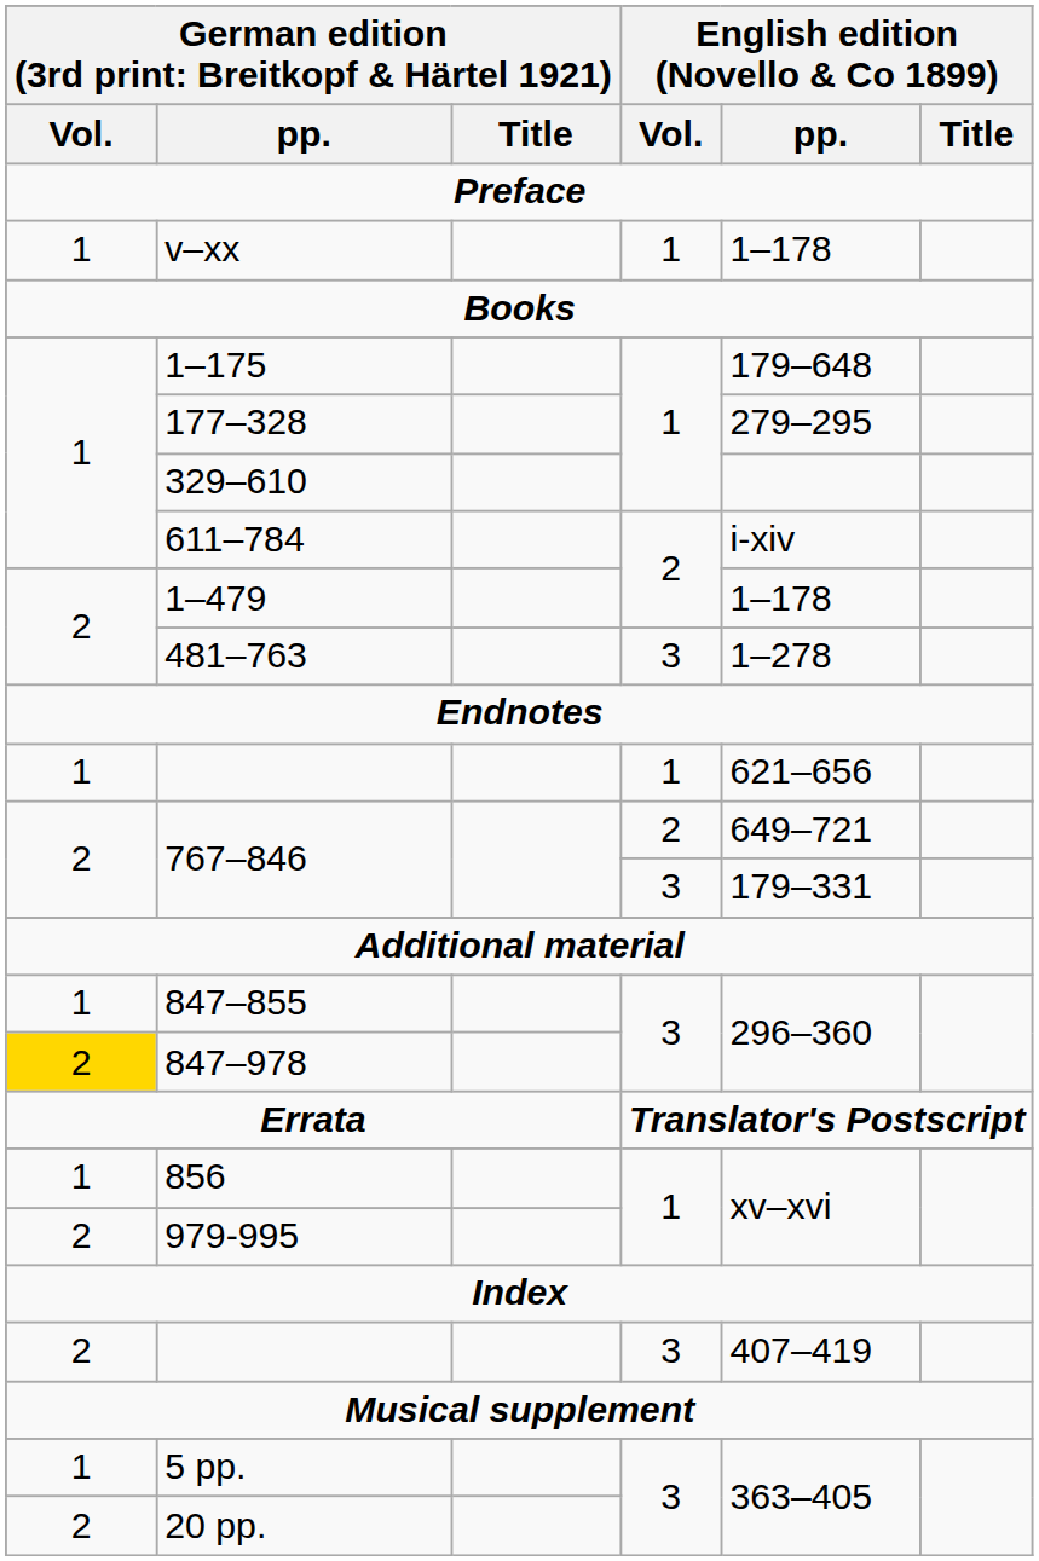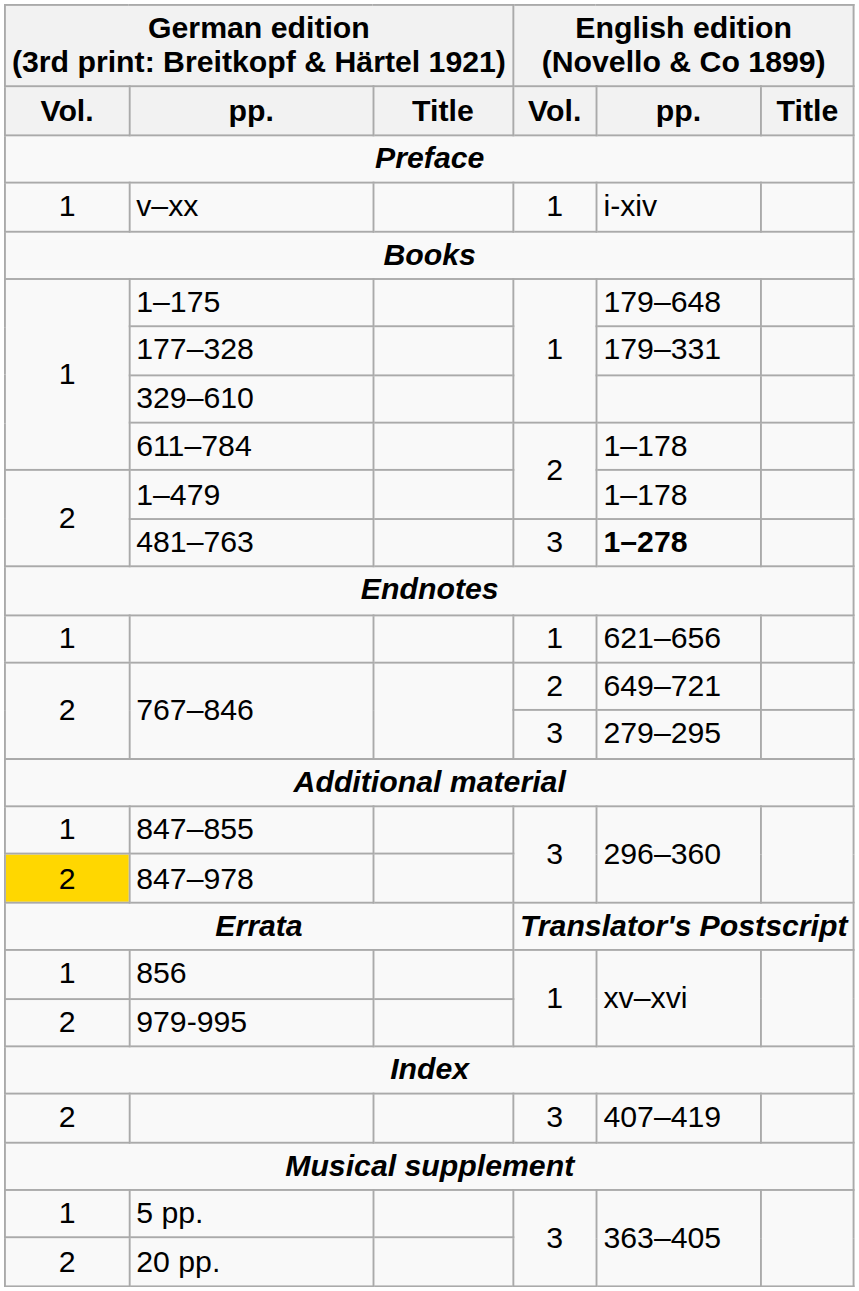 <table class="wikitable">
 <tr>
 <th colspan="3">German edition<br>(3rd print: Breitkopf & Härtel 1921)</th>
 <th colspan="3">English edition<br>(Novello & Co 1899)</th>
 </tr>
 <tr>
 <th>Vol.</th>
 <th>pp.</th>
 <th>Title</th>
 <th>Vol.</th>
 <th>pp.</th>
 <th>Title</th>
 </tr>
 <tr>
 <td colspan="6" style="text-align: center"><strong><em>Preface</em></strong></td>
 </tr>
 <tr>
 <td style="text-align: center">1</td>
 <td>v–xx</td>
 <td></td>
 <td style="text-align: center">1</td>
-<td>1–178</td>
+<td>i-xiv</td>
 <td></td>
 </tr>
 <tr>
 <td colspan="6" style="text-align: center"><strong><em>Books</em></strong></td>
 </tr>
 <tr>
 <td rowspan="4" style="text-align: center">1</td>
 <td>1–175</td>
 <td></td>
 <td rowspan="3" style="text-align: center">1</td>
 <td>179–648</td>
 <td></td>
 </tr>
 <tr>
 <td>177–328</td>
 <td></td>
-<td>279–295</td>
+<td>179–331</td>
 <td></td>
 </tr>
 <tr>
 <td>329–610</td>
 <td></td>
 <td></td>
 <td></td>
 </tr>
 <tr>
 <td>611–784</td>
 <td></td>
 <td rowspan="2" style="text-align: center">2</td>
-<td>i-xiv</td>
+<td>1–178</td>
 <td></td>
 </tr>
 <tr>
 <td rowspan="2" style="text-align: center">2</td>
 <td>1–479</td>
 <td></td>
 <td>1–178</td>
 <td></td>
 </tr>
 <tr>
 <td>481–763</td>
 <td></td>
 <td style="text-align: center">3</td>
-<td>1–278</td>
+<td><strong>1–278</strong></td>
 <td></td>
 </tr>
 <tr>
 <td colspan="6" style="text-align: center"><strong><em>Endnotes</em></strong></td>
 </tr>
 <tr>
 <td rowspan="2" style="text-align: center">1</td>
 <td rowspan="2"></td>
 <td rowspan="2"></td>
 <td style="text-align: center">1</td>
 <td>621–656</td>
 <td></td>
 </tr>
 <tr>
 <td rowspan="2" style="text-align: center">2</td>
 <td rowspan="2">649–721</td>
 <td rowspan="2"></td>
 </tr>
 <tr>
 <td rowspan="2" style="text-align: center">2</td>
 <td rowspan="2">767–846</td>
 <td rowspan="2"></td>
 </tr>
 <tr>
 <td style="text-align: center">3</td>
-<td>179–331</td>
+<td>279–295</td>
 <td></td>
 </tr>
 <tr>
 </tr>
 <tr>
 <td colspan="6" style="text-align: center"><strong><em>Additional material</em></strong></td>
 </tr>
 <tr>
 <td style="text-align: center">1</td>
 <td>847–855</td>
 <td></td>
 <td rowspan="2" style="text-align: center">3</td>
 <td rowspan="2">296–360</td>
 <td rowspan="2"></td>
 </tr>
 <tr>
 <td style="background: gold; text-align: center">2</td>
 <td>847–978</td>
 <td></td>
 </tr>
 <tr>
 <td colspan="3" style="text-align: center"><strong><em>Errata</em></strong></td>
 <td colspan="3" style="text-align: center"><strong><em>Translator's Postscript</em></strong></td>
 </tr>
 <tr>
 <td style="text-align: center">1</td>
 <td>856</td>
 <td></td>
 <td rowspan="2" style="text-align: center">1</td>
 <td rowspan="2">xv–xvi</td>
 <td rowspan="2"></td>
 </tr>
 <tr>
 <td style="text-align: center">2</td>
 <td>979-995</td>
 <td></td>
 </tr>
 <tr>
 <td colspan="6" style="text-align: center"><strong><em>Index</em></strong></td>
 </tr>
 <tr>
 <td style="text-align: center">2</td>
 <td></td>
 <td></td>
 <td style="text-align: center">3</td>
 <td>407–419</td>
 <td></td>
 </tr>
 <tr>
 <td colspan="6" style="text-align: center"><strong><em>Musical supplement</em></strong></td>
 </tr>
 <tr>
 <td style="text-align: center">1</td>
 <td>5 pp.</td>
 <td></td>
 <td rowspan="2" style="text-align: center">3</td>
 <td rowspan="2">363–405</td>
 <td rowspan="2"></td>
 </tr>
 <tr>
 <td style="text-align: center">2</td>
 <td>20 pp.</td>
 <td></td>
 </tr>
 </table>
